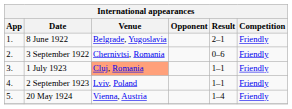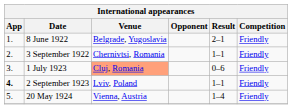 <table class="wikitable" style="font-size:90%">
 <tr>
 <th colspan="7"><strong>International appearances</strong></th>
 </tr>
 <tr>
 <th>App</th>
 <th>Date</th>
 <th>Venue</th>
 <th>Opponent</th>
 <th>Result</th>
 <th>Competition</th>
 </tr>
 <tr>
 <td>1.</td>
 <td>8 June 1922</td>
 <td><a href='#'>Belgrade</a>, <a href='#'>Yugoslavia</a></td>
 <td></td>
 <td>2–1</td>
 <td><a href='#'>Friendly</a></td>
 </tr>
 <tr>
 <td>2.</td>
 <td>3 September 1922</td>
 <td><a href='#'>Chernivtsi</a>, <a href='#'>Romania</a></td>
 <td></td>
-<td>0–6</td>
+<td>1–1</td>
 <td><a href='#'>Friendly</a></td>
 </tr>
 <tr>
 <td>3.</td>
 <td>1 July 1923</td>
 <td style="background: lightsalmon;"><a href='#'>Cluj</a>, <a href='#'>Romania</a></td>
 <td></td>
-<td>1–1</td>
+<td>0–6</td>
 <td><a href='#'>Friendly</a></td>
 </tr>
 <tr>
-<td>4.</td>
+<td><strong>4.</strong></td>
 <td>2 September 1923</td>
 <td><a href='#'>Lviv</a>, <a href='#'>Poland</a></td>
 <td></td>
 <td>1–1</td>
 <td><a href='#'>Friendly</a></td>
 </tr>
 <tr>
 <td>5.</td>
 <td>20 May 1924</td>
 <td><a href='#'>Vienna</a>, <a href='#'>Austria</a></td>
 <td></td>
 <td>1–4</td>
 <td><a href='#'>Friendly</a></td>
 </tr>
 <tr>
 </tr>
 </table>
